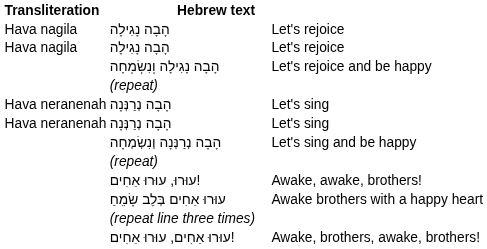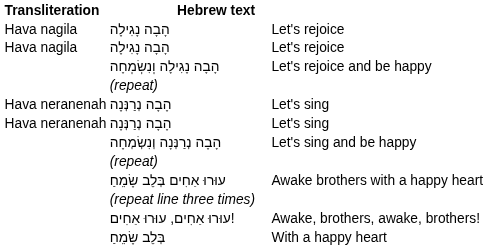 <table>
 <tr>
 <th style="text-align: left;">Transliteration</th>
 <th style="text-align: right;">Hebrew text</th>
 <th> </th>
 </tr>
 <tr>
 <td>Hava nagila</td>
 <td><div>הָבָה נָגִילָה</div></td>
 <td style="padding-left: 1em;">Let's rejoice</td>
 </tr>
 <tr>
 <td>Hava nagila</td>
 <td><div>הָבָה נָגִילָה</div></td>
 <td style="padding-left: 1em;">Let's rejoice</td>
 </tr>
 <tr>
 <td></td>
 <td><div>הָבָה נָגִילָה וְנִשְׂמְחָה</div></td>
 <td style="padding-left: 1em;">Let's rejoice and be happy</td>
 </tr>
 <tr>
 <td> </td>
 <td><em>(repeat)</em></td>
 <td> </td>
 </tr>
 <tr>
 <td>Hava neranenah</td>
 <td><div>הָבָה נְרַנְּנָה</div></td>
 <td style="padding-left: 1em;">Let's sing</td>
 </tr>
 <tr>
 <td>Hava neranenah</td>
 <td><div>הָבָה נְרַנְּנָה</div></td>
 <td style="padding-left: 1em;">Let's sing</td>
 </tr>
 <tr>
 <td></td>
 <td><div>הָבָה נְרַנְּנָה וְנִשְׂמְחָה</div></td>
 <td style="padding-left: 1em;">Let's sing and be happy</td>
 </tr>
 <tr>
 <td> </td>
 <td><em>(repeat)</em></td>
 <td> </td>
 </tr>
 <tr>
 <td></td>
-<td><div>עוּרוּ, עוּרוּ אַחִים!</div></td>
-<td style="padding-left: 1em;">Awake, awake, brothers!</td>
-</tr>
-<tr>
-<td></td>
 <td><div>עוּרוּ אַחִים בְּלֵב שָׂמֵחַ</div></td>
 <td style="padding-left: 1em;">Awake brothers with a happy heart</td>
 </tr>
 <tr>
 <td> </td>
 <td><em>(repeat line three times)</em></td>
 <td> </td>
 </tr>
 <tr>
 <td></td>
 <td><div>עוּרוּ אַחִים, עוּרוּ אַחִים!</div></td>
 <td style="padding-left: 1em;">Awake, brothers, awake, brothers!</td>
 </tr>
+<tr>
+<td></td>
+<td><div>בְּלֵב שָׂמֵחַ</div></td>
+<td style="padding-left: 1em;">With a happy heart</td>
+</tr>
 </table>
